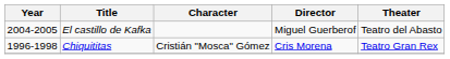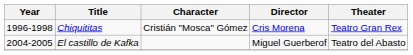 <table class="wikitable" style="font-size: 90%;">
 <tr>
 <th>Year</th>
 <th>Title</th>
 <th>Character</th>
 <th>Director</th>
 <th>Theater</th>
 </tr>
 <tr>
+<td>1996-1998</td>
+<td><em><a href='#'>Chiquititas</a></em></td>
+<td>Cristián "Mosca" Gómez</td>
+<td><a href='#'>Cris Morena</a></td>
+<td><a href='#'>Teatro Gran Rex</a></td>
+</tr>
+<tr>
 <td>2004-2005</td>
 <td><em>El castillo de Kafka</em></td>
 <td></td>
 <td>Miguel Guerberof</td>
 <td>Teatro del Abasto</td>
 </tr>
 <tr>
-<td>1996-1998</td>
-<td><em><a href='#'>Chiquititas</a></em></td>
-<td>Cristián "Mosca" Gómez</td>
-<td><a href='#'>Cris Morena</a></td>
-<td><a href='#'>Teatro Gran Rex</a></td>
-</tr>
-<tr>
 </tr>
 </table>
